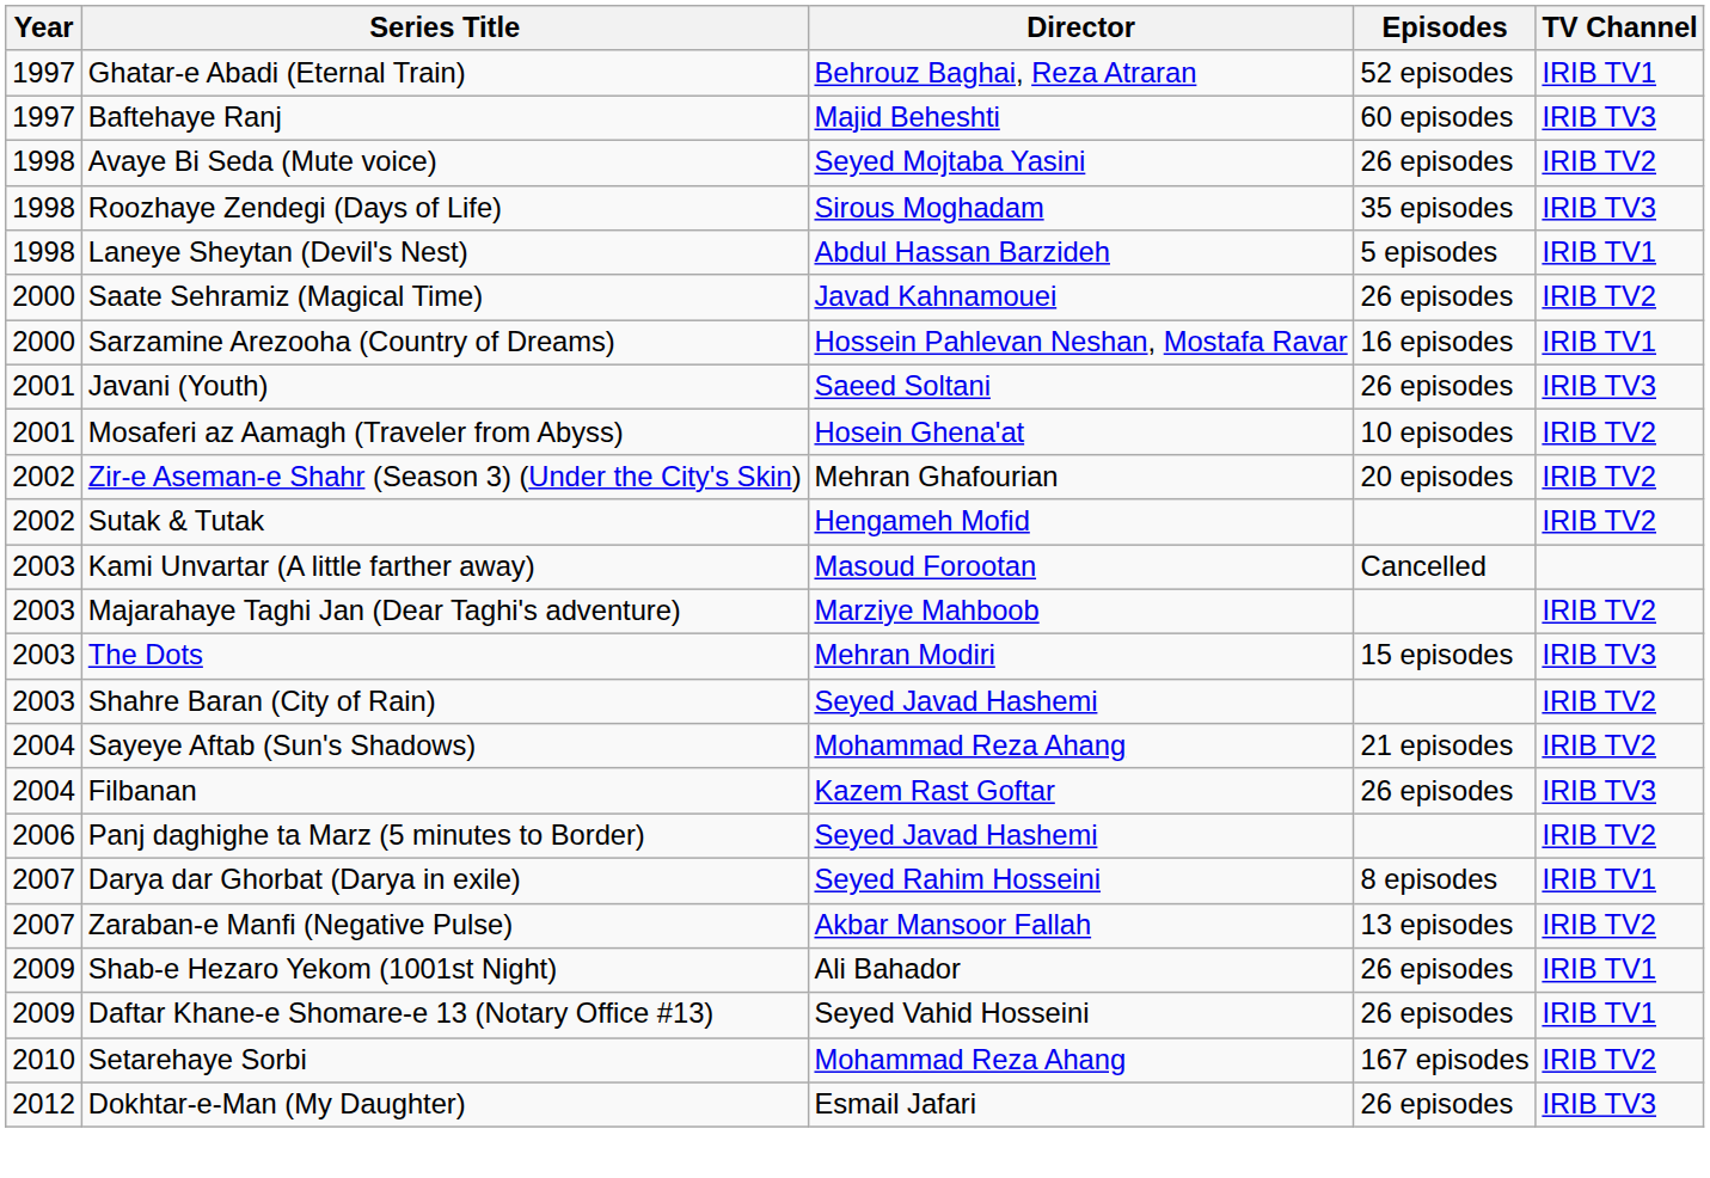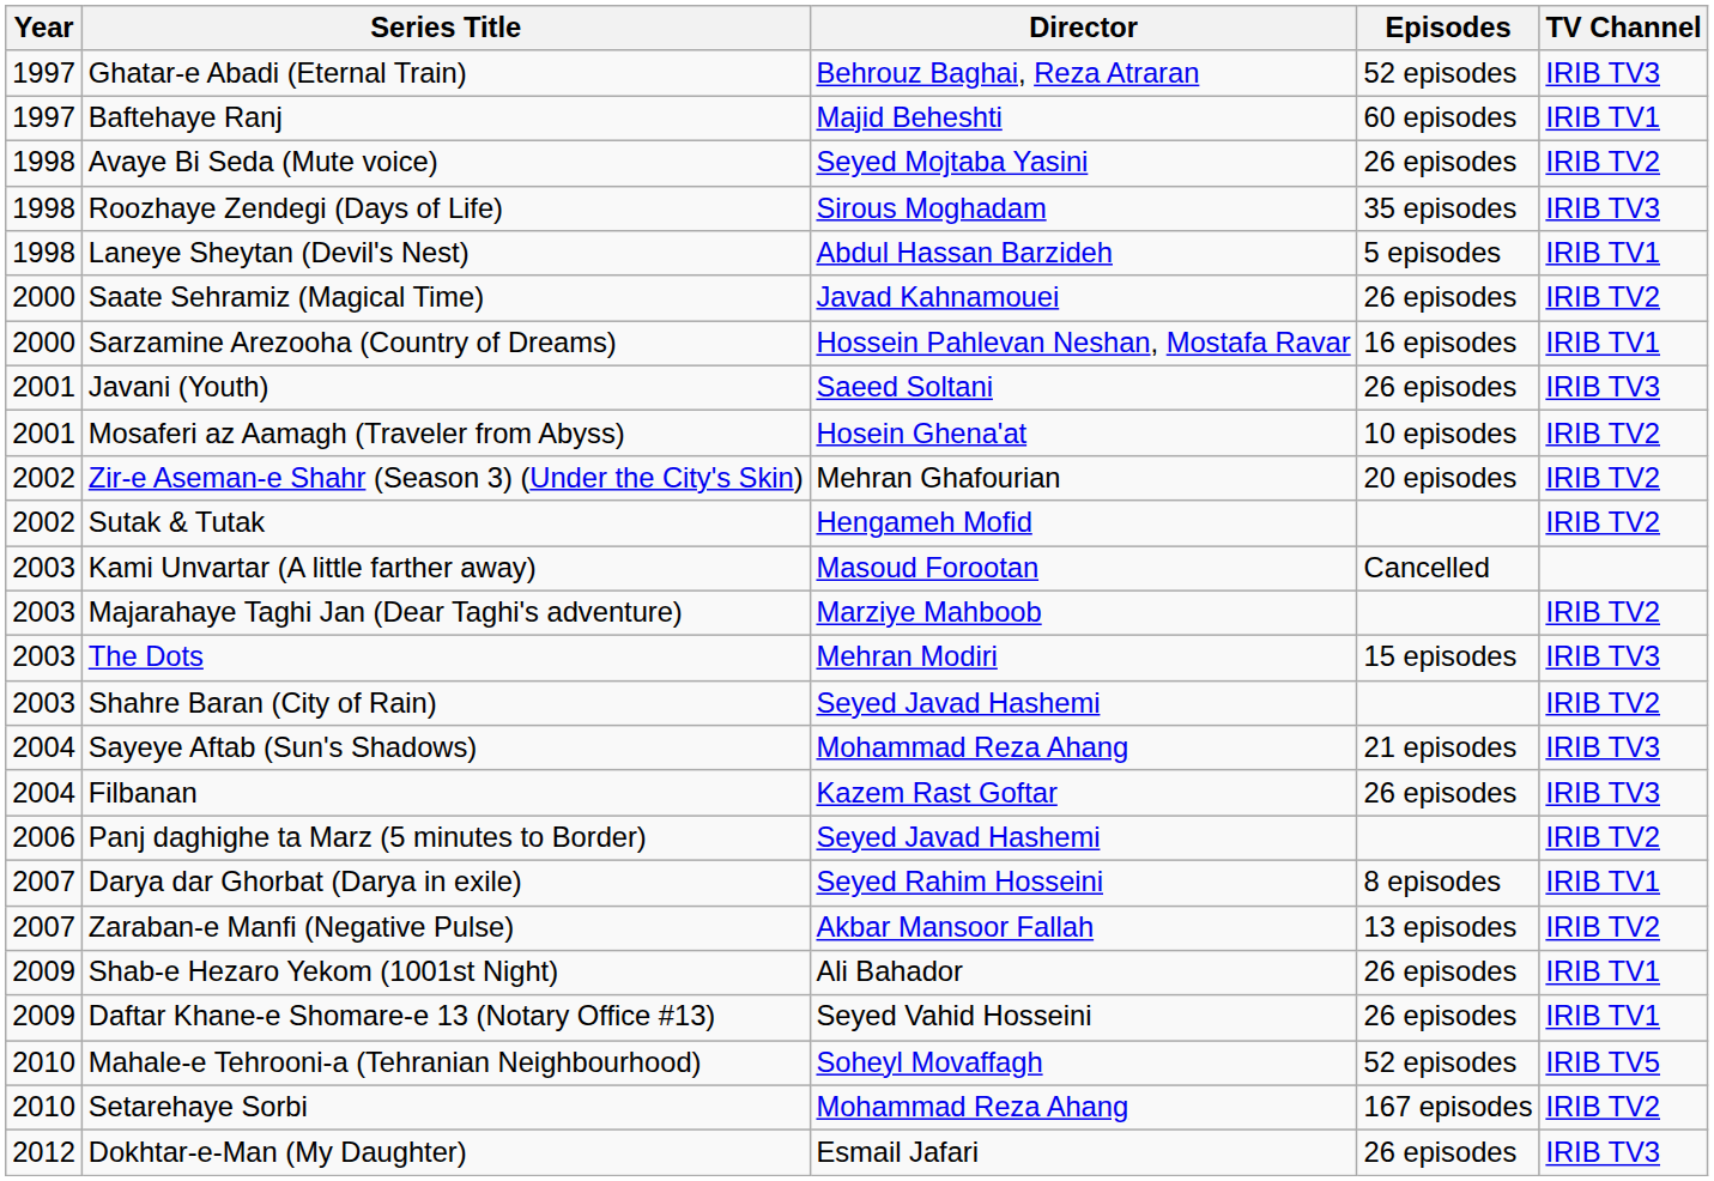 <table class="wikitable sortable">
 <tr>
 <th>Year</th>
 <th>Series Title</th>
 <th>Director</th>
 <th>Episodes</th>
 <th>TV Channel</th>
 </tr>
 <tr>
 <td>1997</td>
 <td>Ghatar-e Abadi (Eternal Train)</td>
 <td><a href='#'>Behrouz Baghai</a>, <a href='#'>Reza Atraran</a></td>
 <td>52 episodes</td>
-<td><a href='#'>IRIB TV1</a></td>
+<td><a href='#'>IRIB TV3</a></td>
 </tr>
 <tr>
 <td>1997</td>
 <td>Baftehaye Ranj</td>
 <td><a href='#'>Majid Beheshti</a></td>
 <td>60 episodes</td>
-<td><a href='#'>IRIB TV3</a></td>
+<td><a href='#'>IRIB TV1</a></td>
 </tr>
 <tr>
 <td>1998</td>
 <td>Avaye Bi Seda (Mute voice)</td>
 <td><a href='#'>Seyed Mojtaba Yasini</a></td>
 <td>26 episodes</td>
 <td><a href='#'>IRIB TV2</a></td>
 </tr>
 <tr>
 <td>1998</td>
 <td>Roozhaye Zendegi (Days of Life)</td>
 <td><a href='#'>Sirous Moghadam</a></td>
 <td>35 episodes</td>
 <td><a href='#'>IRIB TV3</a></td>
 </tr>
 <tr>
 <td>1998</td>
 <td>Laneye Sheytan (Devil's Nest)</td>
 <td><a href='#'>Abdul Hassan Barzideh</a></td>
 <td>5 episodes</td>
 <td><a href='#'>IRIB TV1</a></td>
 </tr>
 <tr>
 <td>2000</td>
 <td>Saate Sehramiz (Magical Time)</td>
 <td><a href='#'>Javad Kahnamouei</a></td>
 <td>26 episodes</td>
 <td><a href='#'>IRIB TV2</a></td>
 </tr>
 <tr>
 <td>2000</td>
 <td>Sarzamine Arezooha (Country of Dreams)</td>
 <td><a href='#'>Hossein Pahlevan Neshan</a>, <a href='#'>Mostafa Ravar</a></td>
 <td>16 episodes</td>
 <td><a href='#'>IRIB TV1</a></td>
 </tr>
 <tr>
 <td>2001</td>
 <td>Javani (Youth)</td>
 <td><a href='#'>Saeed Soltani</a></td>
 <td>26 episodes</td>
 <td><a href='#'>IRIB TV3</a></td>
 </tr>
 <tr>
 <td>2001</td>
 <td>Mosaferi az Aamagh (Traveler from Abyss)</td>
 <td><a href='#'>Hosein Ghena'at</a></td>
 <td>10 episodes</td>
 <td><a href='#'>IRIB TV2</a></td>
 </tr>
 <tr>
 <td>2002</td>
 <td><a href='#'>Zir-e Aseman-e Shahr</a> (Season 3) (<a href='#'>Under the City's Skin</a>)</td>
 <td>Mehran Ghafourian</td>
 <td>20 episodes</td>
 <td><a href='#'>IRIB TV2</a></td>
 </tr>
 <tr>
 <td>2002</td>
 <td>Sutak & Tutak</td>
 <td><a href='#'>Hengameh Mofid</a></td>
 <td></td>
 <td><a href='#'>IRIB TV2</a></td>
 </tr>
 <tr>
 <td>2003</td>
 <td>Kami Unvartar (A little farther away)</td>
 <td><a href='#'>Masoud Forootan</a></td>
 <td>Cancelled</td>
 <td></td>
 </tr>
 <tr>
 <td>2003</td>
 <td>Majarahaye Taghi Jan (Dear Taghi's adventure)</td>
 <td><a href='#'>Marziye Mahboob</a></td>
 <td></td>
 <td><a href='#'>IRIB TV2</a></td>
 </tr>
 <tr>
 <td>2003</td>
 <td><a href='#'>The Dots</a></td>
 <td><a href='#'>Mehran Modiri</a></td>
 <td>15 episodes</td>
 <td><a href='#'>IRIB TV3</a></td>
 </tr>
 <tr>
 <td>2003</td>
 <td>Shahre Baran (City of Rain)</td>
 <td><a href='#'>Seyed Javad Hashemi</a></td>
 <td></td>
 <td><a href='#'>IRIB TV2</a></td>
 </tr>
 <tr>
 <td>2004</td>
 <td>Sayeye Aftab (Sun's Shadows)</td>
 <td><a href='#'>Mohammad Reza Ahang</a></td>
 <td>21 episodes</td>
-<td><a href='#'>IRIB TV2</a></td>
+<td><a href='#'>IRIB TV3</a></td>
 </tr>
 <tr>
 <td>2004</td>
 <td>Filbanan</td>
 <td><a href='#'>Kazem Rast Goftar</a></td>
 <td>26 episodes</td>
 <td><a href='#'>IRIB TV3</a></td>
 </tr>
 <tr>
 <td>2006</td>
 <td>Panj daghighe ta Marz (5 minutes to Border)</td>
 <td><a href='#'>Seyed Javad Hashemi</a></td>
 <td></td>
 <td><a href='#'>IRIB TV2</a></td>
 </tr>
 <tr>
 <td>2007</td>
 <td>Darya dar Ghorbat (Darya in exile)</td>
 <td><a href='#'>Seyed Rahim Hosseini</a></td>
 <td>8 episodes</td>
 <td><a href='#'>IRIB TV1</a></td>
 </tr>
 <tr>
 <td>2007</td>
 <td>Zaraban-e Manfi (Negative Pulse)</td>
 <td><a href='#'>Akbar Mansoor Fallah</a></td>
 <td>13 episodes</td>
 <td><a href='#'>IRIB TV2</a></td>
 </tr>
 <tr>
 <td>2009</td>
 <td>Shab-e Hezaro Yekom (1001st Night)</td>
 <td>Ali Bahador</td>
 <td>26 episodes</td>
 <td><a href='#'>IRIB TV1</a></td>
 </tr>
 <tr>
 <td>2009</td>
 <td>Daftar Khane-e Shomare-e 13 (Notary Office #13)</td>
 <td>Seyed Vahid Hosseini</td>
 <td>26 episodes</td>
 <td><a href='#'>IRIB TV1</a></td>
 </tr>
 <tr>
 <td>2010</td>
+<td>Mahale-e Tehrooni-a (Tehranian Neighbourhood)</td>
+<td><a href='#'>Soheyl Movaffagh</a></td>
+<td>52 episodes</td>
+<td><a href='#'>IRIB TV5</a></td>
+</tr>
+<tr>
+<td>2010</td>
 <td>Setarehaye Sorbi</td>
 <td><a href='#'>Mohammad Reza Ahang</a></td>
 <td>167 episodes</td>
 <td><a href='#'>IRIB TV2</a></td>
 </tr>
 <tr>
 <td>2012</td>
 <td>Dokhtar-e-Man (My Daughter)</td>
 <td>Esmail Jafari</td>
 <td>26 episodes</td>
 <td><a href='#'>IRIB TV3</a></td>
 </tr>
 </table>
